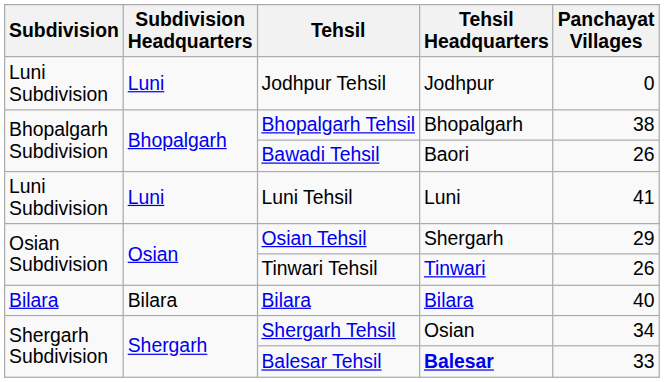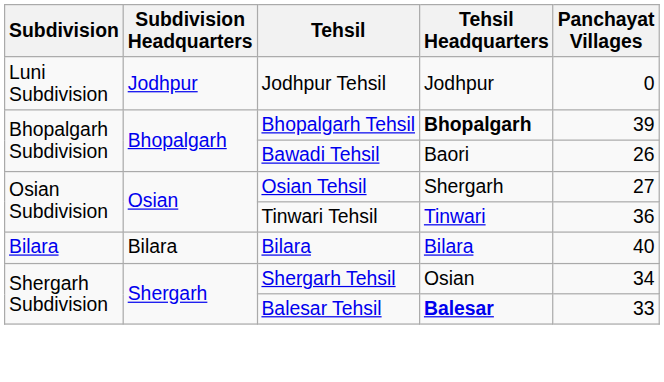 <table border="1" class="wikitable">
 <tr>
 <th>Subdivision</th>
 <th>Subdivision<br>Headquarters</th>
 <th>Tehsil</th>
 <th>Tehsil<br>Headquarters</th>
 <th>Panchayat<br>Villages</th>
 </tr>
 <tr>
 <td>Luni<br>Subdivision</td>
-<td><a href='#'>Luni</a></td>
+<td><a href='#'>Jodhpur</a></td>
 <td>Jodhpur Tehsil</td>
 <td>Jodhpur</td>
 <td style="text-align: right;">0</td>
 </tr>
 <tr>
 <td rowspan="2">Bhopalgarh<br>Subdivision</td>
 <td rowspan="2"><a href='#'>Bhopalgarh</a></td>
 <td><a href='#'>Bhopalgarh Tehsil</a></td>
-<td>Bhopalgarh</td>
-<td style="text-align: right;">38</td>
+<td><strong>Bhopalgarh</strong></td>
+<td style="text-align: right;">39</td>
 </tr>
 <tr>
 <td><a href='#'>Bawadi Tehsil</a></td>
 <td>Baori</td>
 <td style="text-align: right;">26</td>
 </tr>
 <tr>
-<td>Luni<br>Subdivision</td>
-<td><a href='#'>Luni</a></td>
-<td>Luni Tehsil</td>
-<td>Luni</td>
-<td style="text-align: right;">41</td>
-</tr>
-<tr>
 <td rowspan="2">Osian<br>Subdivision</td>
 <td rowspan="2"><a href='#'>Osian</a></td>
 <td><a href='#'>Osian Tehsil</a></td>
 <td>Shergarh</td>
-<td style="text-align: right;">29</td>
+<td style="text-align: right;">27</td>
 </tr>
 <tr>
 <td>Tinwari Tehsil</td>
 <td><a href='#'>Tinwari</a></td>
-<td style="text-align: right;">26</td>
+<td style="text-align: right;">36</td>
 </tr>
 <tr>
 <td><a href='#'>Bilara</a></td>
 <td>Bilara</td>
 <td><a href='#'>Bilara</a></td>
 <td><a href='#'>Bilara</a></td>
 <td style="text-align: right;">40</td>
 </tr>
 <tr>
 <td rowspan="2">Shergarh<br>Subdivision</td>
 <td rowspan="2"><a href='#'>Shergarh</a></td>
 <td><a href='#'>Shergarh Tehsil</a></td>
 <td>Osian</td>
 <td style="text-align: right;">34</td>
 </tr>
 <tr>
 <td><a href='#'>Balesar Tehsil</a></td>
 <td><strong><a href='#'>Balesar</a></strong></td>
 <td style="text-align: right;">33</td>
 </tr>
 </table>
